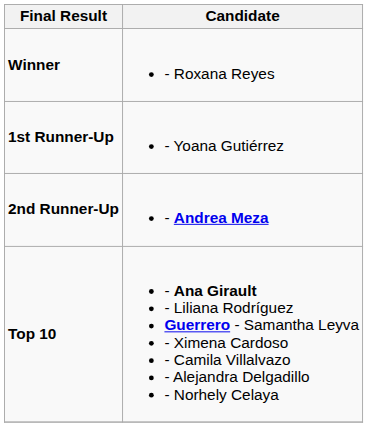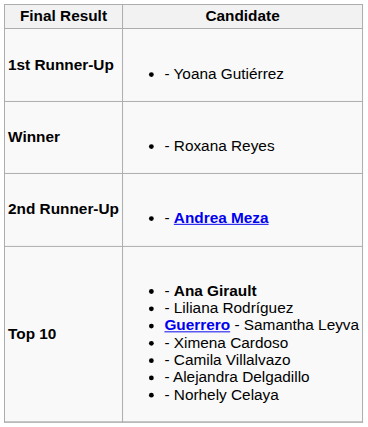 <table class="wikitable">
 <tr>
 <th>Final Result</th>
 <th>Candidate</th>
 </tr>
 <tr>
+<td><strong>1st Runner-Up</strong></td>
+<td><br><ul><li><strong></strong> - Yoana Gutiérrez</li></ul></td>
+</tr>
+<tr>
 <td><strong>Winner</strong></td>
 <td><br><ul><li><strong></strong> - Roxana Reyes</li></ul></td>
-</tr>
-<tr>
-<td><strong>1st Runner-Up</strong></td>
-<td><br><ul><li><strong></strong> - Yoana Gutiérrez</li></ul></td>
 </tr>
 <tr>
 <td><strong>2nd Runner-Up</strong></td>
 <td><br><ul><li><strong></strong> - <strong><a href='#'>Andrea Meza</a></strong></li></ul></td>
 </tr>
 <tr>
 <td><strong>Top 10</strong></td>
 <td><br><ul><li><strong></strong> - <strong>Ana Girault</strong></li><li><strong></strong> - Liliana Rodríguez</li><li><strong> <a href='#'>Guerrero</a></strong> - Samantha Leyva</li><li><strong></strong> - Ximena Cardoso</li><li><strong></strong> - Camila Villalvazo</li><li><strong></strong> - Alejandra Delgadillo</li><li><strong></strong> - Norhely Celaya</li></ul></td>
 </tr>
 <tr>
 </tr>
 </table>
